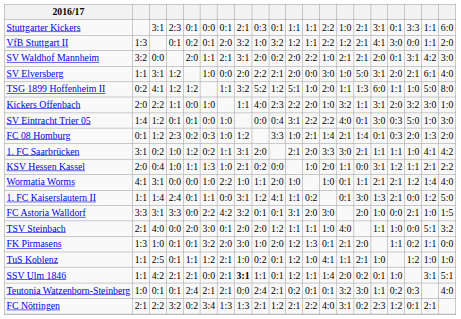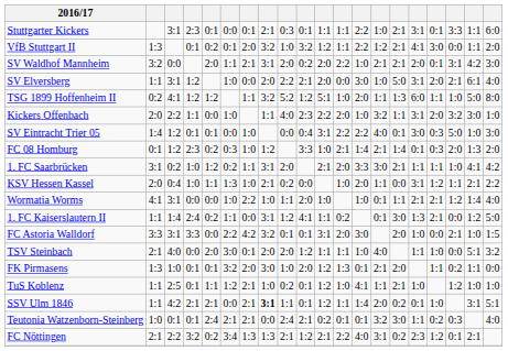 <table class="wikitable" style="text-align:center">
 <tr class="hintergrundfarbe5">
 <th>2016/17</th>
 <th></th>
 <th></th>
 <th></th>
 <th></th>
 <th></th>
 <th></th>
 <th></th>
 <th></th>
 <th></th>
 <th></th>
 <th></th>
 <th></th>
 <th></th>
 <th></th>
 <th></th>
 <th></th>
 <th></th>
 <th></th>
 <th></th>
 </tr>
 <tr>
 <td style="text-align:left" class="hintergrundfarbe5"><a href='#'>Stuttgarter Kickers</a></td>
 <td class="hintergrundfarbe5"></td>
 <td>3:1</td>
 <td>2:3</td>
 <td>0:1</td>
 <td>0:0</td>
 <td>0:1</td>
 <td>2:1</td>
 <td>0:3</td>
 <td>0:1</td>
 <td>1:1</td>
 <td>1:1</td>
 <td>2:2</td>
 <td>1:0</td>
 <td>2:1</td>
 <td>3:1</td>
 <td>0:1</td>
 <td>3:3</td>
 <td>1:1</td>
 <td>6:0</td>
 </tr>
 <tr>
 <td style="text-align:left" class="hintergrundfarbe5"><a href='#'>VfB Stuttgart II</a></td>
 <td>1:3</td>
 <td class="hintergrundfarbe5"></td>
 <td>0:1</td>
 <td>0:2</td>
 <td>0:1</td>
 <td>2:0</td>
 <td>3:2</td>
 <td>1:0</td>
 <td>3:2</td>
 <td>1:2</td>
 <td>1:1</td>
 <td>2:2</td>
 <td>1:2</td>
 <td>2:1</td>
 <td>4:1</td>
 <td>3:0</td>
 <td>0:0</td>
 <td>1:1</td>
 <td>2:0</td>
 </tr>
 <tr>
 <td style="text-align:left" class="hintergrundfarbe5"><a href='#'>SV Waldhof Mannheim</a></td>
 <td>3:2</td>
 <td>0:0</td>
 <td class="hintergrundfarbe5"></td>
 <td>2:0</td>
 <td>1:1</td>
 <td>2:1</td>
 <td>3:1</td>
 <td>2:0</td>
 <td>0:2</td>
 <td>2:0</td>
 <td>2:2</td>
 <td>1:0</td>
 <td>2:1</td>
 <td>2:1</td>
 <td>2:0</td>
 <td>0:1</td>
 <td>3:1</td>
 <td>4:2</td>
 <td>3:0</td>
 </tr>
 <tr>
 <td style="text-align:left" class="hintergrundfarbe5"><a href='#'>SV Elversberg</a></td>
 <td>1:1</td>
 <td>3:1</td>
 <td>1:2</td>
 <td class="hintergrundfarbe5"></td>
 <td>1:0</td>
 <td>0:0</td>
 <td>2:0</td>
 <td>2:2</td>
 <td>2:1</td>
 <td>2:0</td>
 <td>0:0</td>
 <td>3:0</td>
 <td>1:0</td>
 <td>5:0</td>
 <td>3:1</td>
 <td>2:0</td>
 <td>2:1</td>
 <td>6:1</td>
 <td>4:0</td>
 </tr>
 <tr>
 <td style="text-align:left" class="hintergrundfarbe5"><a href='#'>TSG 1899 Hoffenheim II</a></td>
 <td>0:2</td>
 <td>4:1</td>
 <td>1:2</td>
 <td>1:2</td>
 <td class="hintergrundfarbe5"></td>
 <td>1:1</td>
 <td>3:2</td>
 <td>5:2</td>
 <td>1:2</td>
 <td>5:1</td>
 <td>1:0</td>
 <td>2:0</td>
 <td>1:1</td>
 <td>1:3</td>
 <td>6:0</td>
 <td>1:1</td>
 <td>1:0</td>
 <td>5:0</td>
 <td>8:0</td>
 </tr>
 <tr>
 <td style="text-align:left" class="hintergrundfarbe5"><a href='#'>Kickers Offenbach</a></td>
 <td>2:0</td>
 <td>2:2</td>
 <td>1:1</td>
 <td>0:0</td>
 <td>1:0</td>
 <td class="hintergrundfarbe5"></td>
 <td>1:1</td>
 <td>4:0</td>
 <td>2:3</td>
 <td>2:2</td>
 <td>2:0</td>
 <td>1:0</td>
 <td>3:2</td>
 <td>1:1</td>
 <td>3:1</td>
 <td>2:0</td>
 <td>3:2</td>
 <td>3:0</td>
 <td>1:0</td>
 </tr>
 <tr>
 <td style="text-align:left" class="hintergrundfarbe5"><a href='#'>SV Eintracht Trier 05</a></td>
 <td>1:4</td>
 <td>1:2</td>
 <td>0:1</td>
 <td>0:1</td>
 <td>0:0</td>
 <td>1:0</td>
 <td class="hintergrundfarbe5"></td>
 <td>0:0</td>
 <td>0:4</td>
 <td>3:1</td>
 <td>2:2</td>
 <td>2:2</td>
 <td>4:0</td>
 <td>0:1</td>
 <td>3:0</td>
 <td>0:3</td>
 <td>5:0</td>
 <td>1:0</td>
 <td>3:0</td>
 </tr>
 <tr>
 <td style="text-align:left" class="hintergrundfarbe5"><a href='#'>FC 08 Homburg</a></td>
 <td>0:1</td>
 <td>1:2</td>
 <td>2:3</td>
 <td>0:2</td>
 <td>0:3</td>
 <td>1:0</td>
 <td>1:2</td>
 <td class="hintergrundfarbe5"></td>
 <td>3:3</td>
 <td>1:0</td>
 <td>2:1</td>
 <td>1:4</td>
 <td>2:1</td>
 <td>1:4</td>
 <td>0:1</td>
 <td>0:3</td>
 <td>2:0</td>
 <td>1:3</td>
 <td>2:0</td>
 </tr>
 <tr>
 <td style="text-align:left" class="hintergrundfarbe5"><a href='#'>1. FC Saarbrücken</a></td>
 <td>3:1</td>
 <td>0:2</td>
 <td>1:0</td>
 <td>1:2</td>
 <td>0:2</td>
 <td>1:1</td>
 <td>3:1</td>
 <td>2:0</td>
 <td class="hintergrundfarbe5"></td>
 <td>2:1</td>
 <td>2:0</td>
 <td>3:3</td>
 <td>3:0</td>
 <td>2:1</td>
 <td>1:1</td>
 <td>1:1</td>
 <td>1:0</td>
 <td>4:1</td>
 <td>4:2</td>
 </tr>
 <tr>
 <td style="text-align:left" class="hintergrundfarbe5"><a href='#'>KSV Hessen Kassel</a></td>
 <td>2:0</td>
 <td>0:4</td>
 <td>1:0</td>
 <td>1:1</td>
 <td>1:3</td>
 <td>1:0</td>
 <td>2:1</td>
 <td>0:2</td>
 <td>0:0</td>
 <td class="hintergrundfarbe5"></td>
 <td>1:0</td>
 <td>2:0</td>
 <td>1:1</td>
 <td>0:0</td>
 <td>3:1</td>
 <td>1:2</td>
 <td>1:1</td>
 <td>2:1</td>
 <td>2:2</td>
 </tr>
 <tr>
 <td style="text-align:left" class="hintergrundfarbe5"><a href='#'>Wormatia Worms</a></td>
 <td>4:1</td>
 <td>3:1</td>
 <td>0:0</td>
 <td>0:0</td>
 <td>1:0</td>
 <td>2:2</td>
 <td>1:0</td>
 <td>1:1</td>
 <td>2:0</td>
 <td>1:0</td>
 <td class="hintergrundfarbe5"></td>
 <td>1:0</td>
 <td>0:1</td>
 <td>1:1</td>
 <td>2:1</td>
 <td>2:1</td>
 <td>1:2</td>
 <td>1:4</td>
 <td>4:0</td>
 </tr>
 <tr>
 <td style="text-align:left" class="hintergrundfarbe5"><a href='#'>1. FC Kaiserslautern II</a></td>
 <td>1:1</td>
 <td>1:4</td>
 <td>2:4</td>
-<td>0:1</td>
+<td>0:2</td>
 <td>1:1</td>
 <td>0:0</td>
 <td>3:1</td>
 <td>1:2</td>
 <td>4:1</td>
 <td>1:1</td>
 <td>0:2</td>
 <td class="hintergrundfarbe5"></td>
 <td>0:1</td>
 <td>3:0</td>
 <td>1:3</td>
 <td>2:1</td>
 <td>0:0</td>
 <td>1:2</td>
 <td>5:0</td>
 </tr>
 <tr>
 <td style="text-align:left" class="hintergrundfarbe5"><a href='#'>FC Astoria Walldorf</a></td>
 <td>3:3</td>
 <td>3:1</td>
 <td>3:3</td>
 <td>0:0</td>
 <td>2:2</td>
 <td>4:2</td>
 <td>3:2</td>
 <td>0:1</td>
 <td>0:1</td>
 <td>3:1</td>
 <td>2:0</td>
 <td>3:0</td>
 <td class="hintergrundfarbe5"></td>
 <td>2:0</td>
 <td>1:0</td>
 <td>0:0</td>
 <td>2:1</td>
 <td>1:0</td>
 <td>1:5</td>
 </tr>
 <tr>
 <td style="text-align:left" class="hintergrundfarbe5"><a href='#'>TSV Steinbach</a></td>
 <td>2:1</td>
 <td>4:0</td>
 <td>0:0</td>
 <td>2:0</td>
 <td>3:0</td>
 <td>0:1</td>
 <td>2:0</td>
 <td>2:0</td>
 <td>1:2</td>
 <td>1:1</td>
 <td>1:1</td>
 <td>1:0</td>
 <td>4:0</td>
 <td class="hintergrundfarbe5"></td>
 <td>1:1</td>
 <td>1:0</td>
 <td>0:0</td>
 <td>5:1</td>
 <td>3:2</td>
 </tr>
 <tr>
 <td style="text-align:left" class="hintergrundfarbe5"><a href='#'>FK Pirmasens</a></td>
 <td>1:3</td>
 <td>1:0</td>
 <td>0:1</td>
 <td>0:1</td>
 <td>3:2</td>
 <td>2:0</td>
 <td>3:0</td>
 <td>1:0</td>
 <td>2:0</td>
 <td>1:2</td>
 <td>1:3</td>
 <td>0:1</td>
 <td>2:1</td>
 <td>2:0</td>
 <td class="hintergrundfarbe5"></td>
 <td>1:1</td>
 <td>0:2</td>
 <td>1:1</td>
 <td>0:0</td>
 </tr>
 <tr>
 <td style="text-align:left" class="hintergrundfarbe5"><a href='#'>TuS Koblenz</a></td>
 <td>1:1</td>
 <td>2:5</td>
 <td>0:1</td>
 <td>1:1</td>
 <td>1:2</td>
 <td>2:1</td>
 <td>1:0</td>
 <td>0:2</td>
 <td>0:1</td>
 <td>1:2</td>
 <td>1:0</td>
 <td>4:1</td>
 <td>1:1</td>
 <td>2:1</td>
 <td>1:0</td>
 <td class="hintergrundfarbe5"></td>
 <td>1:2</td>
 <td>1:0</td>
 <td>1:0</td>
 </tr>
 <tr>
 <td style="text-align:left" class="hintergrundfarbe5"><a href='#'>SSV Ulm 1846</a></td>
 <td>1:1</td>
 <td>4:2</td>
 <td>2:1</td>
 <td>2:1</td>
 <td>0:0</td>
 <td>2:1</td>
 <td><strong>3:1</strong></td>
 <td>1:1</td>
 <td>0:1</td>
 <td>1:2</td>
 <td>1:1</td>
 <td>1:4</td>
 <td>2:0</td>
 <td>0:2</td>
 <td>0:1</td>
 <td>1:0</td>
 <td class="hintergrundfarbe5"></td>
 <td>3:1</td>
 <td>5:1</td>
 </tr>
 <tr>
 <td style="text-align:left" class="hintergrundfarbe5"><a href='#'>Teutonia Watzenborn-Steinberg</a></td>
 <td>1:0</td>
 <td>0:1</td>
 <td>0:1</td>
 <td>2:4</td>
 <td>2:1</td>
 <td>2:1</td>
 <td>0:0</td>
 <td>2:4</td>
 <td>2:1</td>
 <td>0:2</td>
 <td>0:1</td>
 <td>0:1</td>
 <td>3:2</td>
 <td>3:0</td>
 <td>1:1</td>
 <td>0:2</td>
 <td>0:3</td>
 <td class="hintergrundfarbe5"></td>
 <td>4:0</td>
 </tr>
 <tr>
 <td style="text-align:left" class="hintergrundfarbe5"><a href='#'>FC Nöttingen</a></td>
 <td>2:1</td>
 <td>2:2</td>
 <td>3:2</td>
 <td>0:2</td>
 <td>3:4</td>
 <td>1:3</td>
 <td>1:3</td>
 <td>2:1</td>
 <td>1:2</td>
 <td>2:1</td>
 <td>2:2</td>
 <td>4:0</td>
 <td>3:1</td>
 <td>0:2</td>
 <td>2:3</td>
 <td>1:2</td>
 <td>0:1</td>
 <td>2:1</td>
 <td class="hintergrundfarbe5"></td>
 </tr>
 <tr class="sortbottom hintergrundfarbe5">
 </tr>
 </table>
